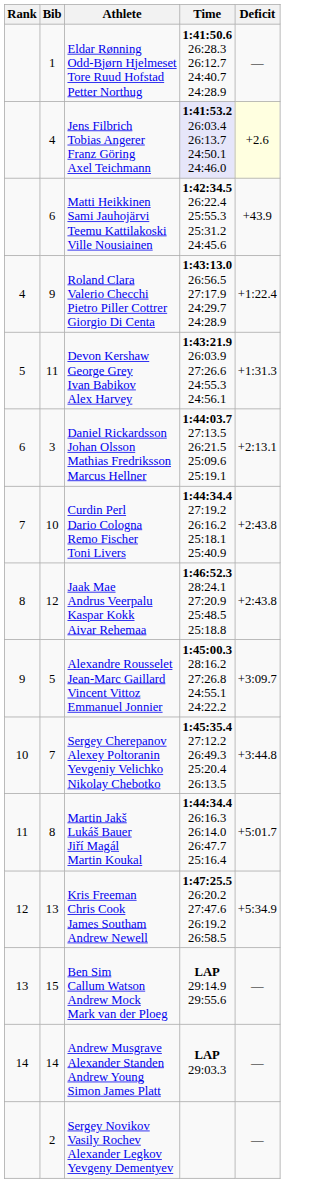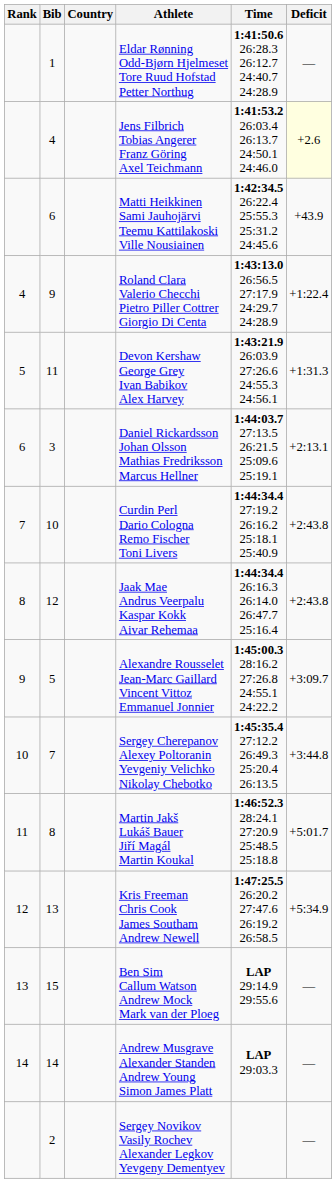 <table class="wikitable sortable" style="text-align:center">
 <tr>
 <th>Rank</th>
 <th>Bib</th>
+<th>Country</th>
 <th>Athlete</th>
 <th>Time</th>
 <th>Deficit</th>
 </tr>
 <tr>
 <td></td>
 <td>1</td>
+<td align="left"></td>
 <td align="left"><br><a href='#'>Eldar Rønning</a><br><a href='#'>Odd-Bjørn Hjelmeset</a><br><a href='#'>Tore Ruud Hofstad</a><br><a href='#'>Petter Northug</a></td>
 <td><strong>1:41:50.6</strong><br>26:28.3<br>26:12.7<br>24:40.7<br>24:28.9</td>
 <td>—</td>
 </tr>
 <tr>
 <td></td>
 <td>4</td>
+<td align="left"></td>
 <td align="left"><br> <a href='#'>Jens Filbrich</a><br><a href='#'>Tobias Angerer</a><br><a href='#'>Franz Göring</a><br><a href='#'>Axel Teichmann</a></td>
-<td style="background: lavender;"><strong>1:41:53.2</strong><br>26:03.4<br>26:13.7<br>24:50.1 <br>24:46.0</td>
+<td><strong>1:41:53.2</strong><br>26:03.4<br>26:13.7<br>24:50.1 <br>24:46.0</td>
 <td style="background: lightyellow;">+2.6</td>
 </tr>
 <tr>
 <td></td>
 <td>6</td>
+<td align="left"></td>
 <td align="left"><br><a href='#'>Matti Heikkinen</a><br><a href='#'>Sami Jauhojärvi</a><br><a href='#'>Teemu Kattilakoski</a><br><a href='#'>Ville Nousiainen</a></td>
 <td><strong>1:42:34.5</strong><br>26:22.4<br>25:55.3<br>25:31.2<br>24:45.6</td>
 <td>+43.9</td>
 </tr>
 <tr>
 <td>4</td>
 <td>9</td>
+<td align="left"></td>
 <td align="left"><br><a href='#'>Roland Clara</a><br><a href='#'>Valerio Checchi</a><br><a href='#'>Pietro Piller Cottrer</a><br><a href='#'>Giorgio Di Centa</a></td>
 <td><strong>1:43:13.0</strong><br>26:56.5<br>27:17.9<br>24:29.7<br>24:28.9</td>
 <td>+1:22.4</td>
 </tr>
 <tr>
 <td>5</td>
 <td>11</td>
+<td align="left"></td>
 <td align="left"><br><a href='#'>Devon Kershaw</a><br><a href='#'>George Grey</a><br><a href='#'>Ivan Babikov</a><br><a href='#'>Alex Harvey</a></td>
 <td><strong>1:43:21.9</strong><br>26:03.9<br>27:26.6<br>24:55.3<br>24:56.1</td>
 <td>+1:31.3</td>
 </tr>
 <tr>
 <td>6</td>
 <td>3</td>
+<td align="left"></td>
 <td align="left"><br><a href='#'>Daniel Rickardsson</a><br><a href='#'>Johan Olsson</a><br><a href='#'>Mathias Fredriksson</a><br><a href='#'>Marcus Hellner</a></td>
 <td><strong>1:44:03.7</strong><br>27:13.5<br>26:21.5<br>25:09.6<br>25:19.1</td>
 <td>+2:13.1</td>
 </tr>
 <tr>
 <td>7</td>
 <td>10</td>
+<td align="left"></td>
 <td align="left"><br><a href='#'>Curdin Perl</a><br><a href='#'>Dario Cologna</a><br><a href='#'>Remo Fischer</a><br> <a href='#'>Toni Livers</a></td>
 <td><strong>1:44:34.4</strong><br>27:19.2 <br>26:16.2<br>25:18.1<br>25:40.9</td>
 <td>+2:43.8</td>
 </tr>
 <tr>
 <td>8</td>
 <td>12</td>
+<td align="left"></td>
 <td align="left"><br><a href='#'>Jaak Mae</a><br><a href='#'>Andrus Veerpalu</a><br><a href='#'>Kaspar Kokk</a><br><a href='#'>Aivar Rehemaa</a></td>
-<td><strong>1:46:52.3</strong> <br>28:24.1<br>27:20.9<br>25:48.5<br>25:18.8</td>
+<td><strong>1:44:34.4</strong><br>26:16.3<br>26:14.0<br>26:47.7<br>25:16.4</td>
 <td>+2:43.8</td>
 </tr>
 <tr>
 <td>9</td>
 <td>5</td>
+<td align="left"></td>
 <td align="left"><br><a href='#'>Alexandre Rousselet</a><br> <a href='#'>Jean-Marc Gaillard</a><br><a href='#'>Vincent Vittoz</a><br><a href='#'>Emmanuel Jonnier</a></td>
 <td><strong>1:45:00.3</strong><br>28:16.2<br>27:26.8<br>24:55.1<br>24:22.2</td>
 <td>+3:09.7</td>
 </tr>
 <tr>
 <td>10</td>
 <td>7</td>
+<td align="left"></td>
 <td align="left"><br><a href='#'>Sergey Cherepanov</a><br><a href='#'>Alexey Poltoranin</a><br><a href='#'>Yevgeniy Velichko</a><br><a href='#'>Nikolay Chebotko</a></td>
 <td><strong>1:45:35.4</strong><br>27:12.2<br>26:49.3<br>25:20.4<br>26:13.5</td>
 <td>+3:44.8</td>
 </tr>
 <tr>
 <td>11</td>
 <td>8</td>
+<td align="left"></td>
 <td align="left"><br><a href='#'>Martin Jakš</a><br><a href='#'>Lukáš Bauer</a><br><a href='#'>Jiří Magál</a><br><a href='#'>Martin Koukal</a></td>
-<td><strong>1:44:34.4</strong><br>26:16.3<br>26:14.0<br>26:47.7<br>25:16.4</td>
+<td><strong>1:46:52.3</strong> <br>28:24.1<br>27:20.9<br>25:48.5<br>25:18.8</td>
 <td>+5:01.7</td>
 </tr>
 <tr>
 <td>12</td>
 <td>13</td>
+<td align="left"></td>
 <td align="left"><br><a href='#'>Kris Freeman</a><br><a href='#'>Chris Cook</a><br><a href='#'>James Southam</a><br> <a href='#'>Andrew Newell</a></td>
 <td><strong>1:47:25.5</strong><br>26:20.2<br>27:47.6<br>26:19.2<br>26:58.5</td>
 <td>+5:34.9</td>
 </tr>
 <tr>
 <td>13</td>
 <td>15</td>
+<td align="left"></td>
 <td align="left"><br><a href='#'>Ben Sim</a><br><a href='#'>Callum Watson</a><br><a href='#'>Andrew Mock</a><br><a href='#'>Mark van der Ploeg</a></td>
 <td><strong>LAP</strong><br>29:14.9<br>29:55.6<br></td>
 <td>—</td>
 </tr>
 <tr>
 <td>14</td>
 <td>14</td>
+<td align="left"></td>
 <td align="left"><br><a href='#'>Andrew Musgrave</a><br><a href='#'>Alexander Standen</a><br><a href='#'>Andrew Young</a><br><a href='#'>Simon James Platt</a></td>
 <td><strong>LAP</strong><br>29:03.3<br></td>
 <td>—</td>
 </tr>
 <tr>
 <td></td>
 <td>2</td>
+<td align="left"></td>
 <td align="left"><br><a href='#'>Sergey Novikov</a><br><a href='#'>Vasily Rochev</a><br><a href='#'>Alexander Legkov</a><br><a href='#'>Yevgeny Dementyev</a></td>
 <td></td>
 <td>—</td>
 </tr>
 </table>
